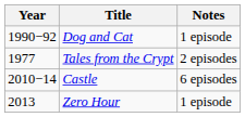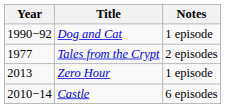 <table class="wikitable">
 <tr>
 <th>Year</th>
 <th>Title</th>
 <th>Notes</th>
 </tr>
 <tr>
 <td>1990−92</td>
 <td><em><a href='#'>Dog and Cat</a></em></td>
 <td>1 episode</td>
 </tr>
 <tr>
 <td>1977</td>
 <td><em><a href='#'>Tales from the Crypt</a></em></td>
 <td>2 episodes</td>
 </tr>
 <tr>
+<td>2013</td>
+<td><em><a href='#'>Zero Hour</a></em></td>
+<td>1 episode</td>
+</tr>
+<tr>
 <td>2010−14</td>
 <td><em><a href='#'>Castle</a></em></td>
 <td>6 episodes</td>
 </tr>
-<tr>
-<td>2013</td>
-<td><em><a href='#'>Zero Hour</a></em></td>
-<td>1 episode</td>
-</tr>
 </table>
